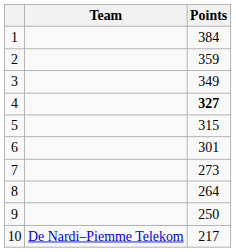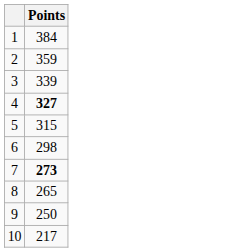 <table class="wikitable">
 <tr>
 <th></th>
-<th>Team</th>
 <th>Points</th>
 </tr>
 <tr>
 <td style="text-align:center;">1</td>
-<td></td>
 <td style="text-align:center;">384</td>
 </tr>
 <tr>
 <td style="text-align:center;">2</td>
-<td></td>
 <td style="text-align:center;">359</td>
 </tr>
 <tr>
 <td style="text-align:center;">3</td>
-<td></td>
-<td style="text-align:center;">349</td>
+<td style="text-align:center;">339</td>
 </tr>
 <tr>
 <td style="text-align:center;">4</td>
-<td></td>
 <td style="text-align:center;"><strong>327</strong></td>
 </tr>
 <tr>
 <td style="text-align:center;">5</td>
-<td></td>
 <td style="text-align:center;">315</td>
 </tr>
 <tr>
 <td style="text-align:center;">6</td>
-<td></td>
-<td style="text-align:center;">301</td>
+<td style="text-align:center;">298</td>
 </tr>
 <tr>
 <td style="text-align:center;">7</td>
-<td></td>
-<td style="text-align:center;">273</td>
+<td style="text-align:center;"><strong>273</strong></td>
 </tr>
 <tr>
 <td style="text-align:center;">8</td>
-<td></td>
-<td style="text-align:center;">264</td>
+<td style="text-align:center;">265</td>
 </tr>
 <tr>
 <td style="text-align:center;">9</td>
-<td></td>
 <td style="text-align:center;">250</td>
 </tr>
 <tr>
 <td style="text-align:center;">10</td>
-<td><a href='#'>De Nardi–Piemme Telekom</a></td>
 <td style="text-align:center;">217</td>
 </tr>
 </table>
